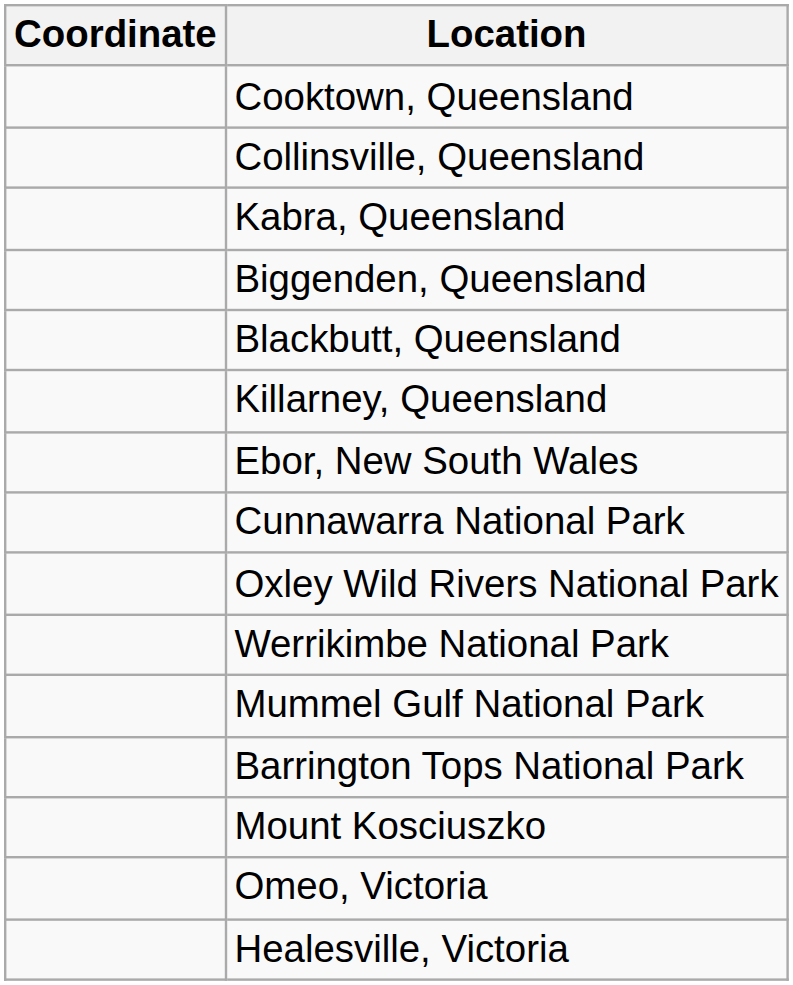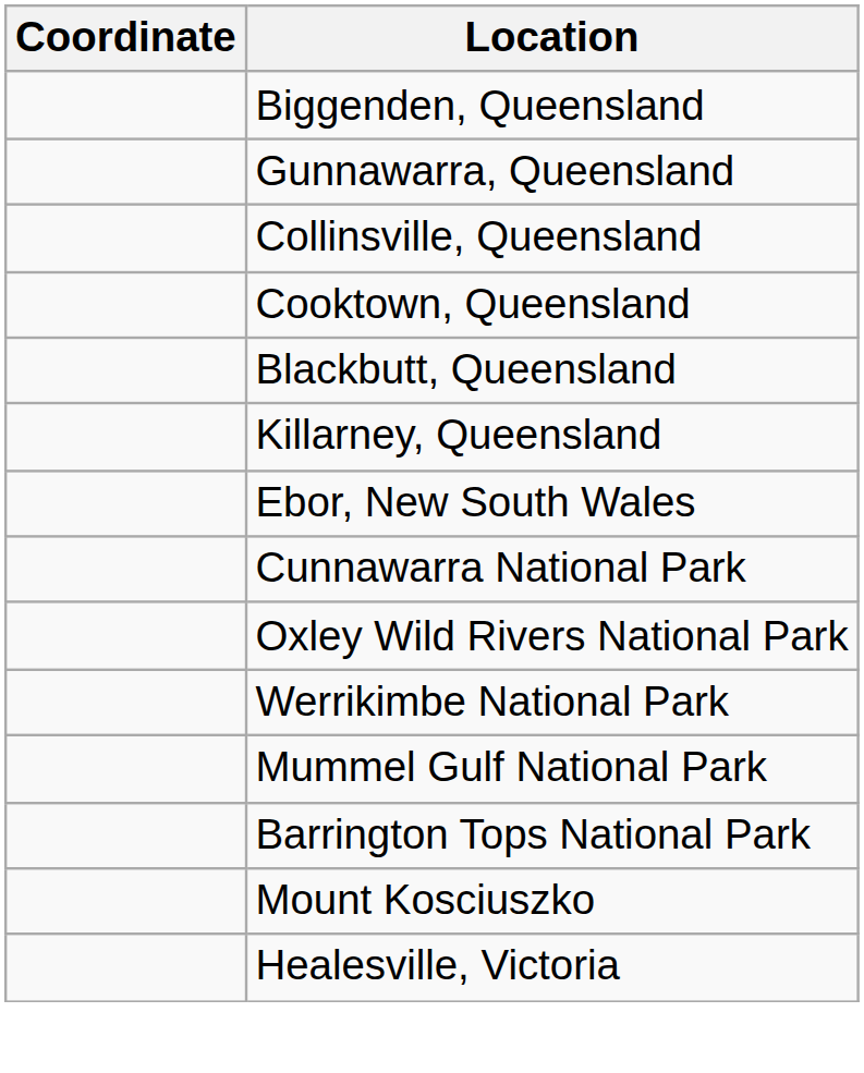 <table class="wikitable sortable">
 <tr>
 <th>Coordinate</th>
 <th>Location</th>
 </tr>
 <tr>
 <td></td>
-<td>Cooktown, Queensland</td>
+<td>Biggenden, Queensland</td>
+</tr>
+<tr>
+<td></td>
+<td>Gunnawarra, Queensland</td>
 </tr>
 <tr>
 <td></td>
 <td>Collinsville, Queensland</td>
 </tr>
 <tr>
 <td></td>
-<td>Kabra, Queensland</td>
-</tr>
-<tr>
-<td></td>
-<td>Biggenden, Queensland</td>
+<td>Cooktown, Queensland</td>
 </tr>
 <tr>
 <td></td>
 <td>Blackbutt, Queensland</td>
 </tr>
 <tr>
 <td></td>
 <td>Killarney, Queensland</td>
 </tr>
 <tr>
 <td></td>
 <td>Ebor, New South Wales</td>
 </tr>
 <tr>
 <td></td>
 <td>Cunnawarra National Park</td>
 </tr>
 <tr>
 <td></td>
 <td>Oxley Wild Rivers National Park</td>
 </tr>
 <tr>
 <td></td>
 <td>Werrikimbe National Park</td>
 </tr>
 <tr>
 <td></td>
 <td>Mummel Gulf National Park</td>
 </tr>
 <tr>
 <td></td>
 <td>Barrington Tops National Park</td>
 </tr>
 <tr>
 <td></td>
 <td>Mount Kosciuszko</td>
 </tr>
 <tr>
 <td></td>
-<td>Omeo, Victoria</td>
-</tr>
-<tr>
-<td></td>
 <td>Healesville, Victoria</td>
 </tr>
 </table>
